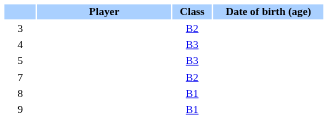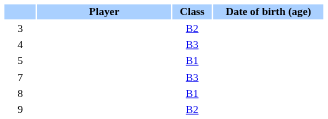 <table class="sortable" border="0" cellspacing="2" cellpadding="2">
 <tr style="background-color:#AAD0FF">
 <th width=8%></th>
 <th width=34%>Player</th>
 <th width=10%>Class</th>
 <th width=28%>Date of birth (age)</th>
 </tr>
 <tr>
 <td style="text-align: center;">3</td>
 <td></td>
 <td style="text-align: center;"><a href='#'>B2</a></td>
 <td style="text-align: center;"></td>
 </tr>
 <tr>
 <td style="text-align: center;">4</td>
 <td></td>
 <td style="text-align: center;"><a href='#'>B3</a></td>
 <td style="text-align: center;"></td>
 </tr>
 <tr>
 <td style="text-align: center;">5</td>
 <td></td>
-<td style="text-align: center;"><a href='#'>B3</a></td>
+<td style="text-align: center;"><a href='#'>B1</a></td>
 <td style="text-align: center;"></td>
 </tr>
 <tr>
 <td style="text-align: center;">7</td>
 <td></td>
-<td style="text-align: center;"><a href='#'>B2</a></td>
+<td style="text-align: center;"><a href='#'>B3</a></td>
 <td style="text-align: center;"></td>
 </tr>
 <tr>
 <td style="text-align: center;">8</td>
 <td></td>
 <td style="text-align: center;"><a href='#'>B1</a></td>
 <td style="text-align: center;"></td>
 </tr>
 <tr>
 <td style="text-align: center;">9</td>
 <td></td>
-<td style="text-align: center;"><a href='#'>B1</a></td>
+<td style="text-align: center;"><a href='#'>B2</a></td>
 <td style="text-align: center;"></td>
 </tr>
 </table>
